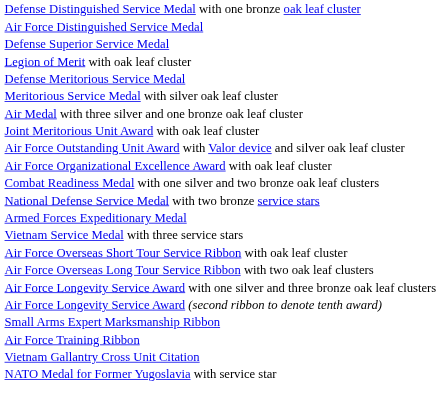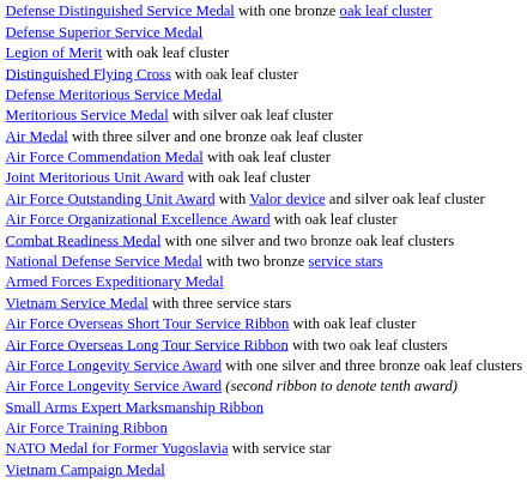 <table>
 <tr>
 <td></td>
 <td><a href='#'>Defense Distinguished Service Medal</a> with one bronze <a href='#'>oak leaf cluster</a></td>
-</tr>
-<tr>
-<td></td>
-<td><a href='#'>Air Force Distinguished Service Medal</a></td>
 </tr>
 <tr>
 <td></td>
 <td><a href='#'>Defense Superior Service Medal</a></td>
 </tr>
 <tr>
 <td></td>
 <td><a href='#'>Legion of Merit</a> with oak leaf cluster</td>
+</tr>
+<tr>
+<td></td>
+<td><a href='#'>Distinguished Flying Cross</a> with oak leaf cluster</td>
 </tr>
 <tr>
 <td></td>
 <td><a href='#'>Defense Meritorious Service Medal</a></td>
 </tr>
 <tr>
 <td></td>
 <td><a href='#'>Meritorious Service Medal</a> with silver oak leaf cluster</td>
 </tr>
 <tr>
 <td><span></span><span></span><span></span><span></span></td>
 <td><a href='#'>Air Medal</a> with three silver and one bronze oak leaf cluster</td>
+</tr>
+<tr>
+<td></td>
+<td><a href='#'>Air Force Commendation Medal</a> with oak leaf cluster</td>
 </tr>
 <tr>
 <td></td>
 <td><a href='#'>Joint Meritorious Unit Award</a> with oak leaf cluster</td>
 </tr>
 <tr>
 <td><span></span><span></span></td>
 <td><a href='#'>Air Force Outstanding Unit Award</a> with <a href='#'>Valor device</a> and silver oak leaf cluster</td>
 </tr>
 <tr>
 <td></td>
 <td><a href='#'>Air Force Organizational Excellence Award</a> with oak leaf cluster</td>
 </tr>
 <tr>
 <td><span></span><span></span><span></span></td>
 <td><a href='#'>Combat Readiness Medal</a> with one silver and two bronze oak leaf clusters</td>
 </tr>
 <tr>
 <td><span></span><span></span></td>
 <td><a href='#'>National Defense Service Medal</a> with two bronze <a href='#'>service stars</a></td>
 </tr>
 <tr>
 <td></td>
 <td><a href='#'>Armed Forces Expeditionary Medal</a></td>
 </tr>
 <tr>
 <td><span></span><span></span><span></span></td>
 <td><a href='#'>Vietnam Service Medal</a> with three service stars</td>
 </tr>
 <tr>
 <td></td>
 <td><a href='#'>Air Force Overseas Short Tour Service Ribbon</a> with oak leaf cluster</td>
 </tr>
 <tr>
 <td><span></span><span></span></td>
 <td><a href='#'>Air Force Overseas Long Tour Service Ribbon</a> with two oak leaf clusters</td>
 </tr>
 <tr>
 <td><span></span><span></span><span></span><span></span></td>
 <td><a href='#'>Air Force Longevity Service Award</a> with one silver and three bronze oak leaf clusters</td>
 </tr>
 <tr>
 <td></td>
 <td><a href='#'>Air Force Longevity Service Award</a> <em>(second ribbon to denote tenth award)</em></td>
 </tr>
 <tr>
 <td></td>
 <td><a href='#'>Small Arms Expert Marksmanship Ribbon</a></td>
 </tr>
 <tr>
 <td></td>
 <td><a href='#'>Air Force Training Ribbon</a></td>
 </tr>
 <tr>
 <td></td>
-<td><a href='#'>Vietnam Gallantry Cross Unit Citation</a></td>
+<td><a href='#'>NATO Medal for Former Yugoslavia</a> with service star</td>
 </tr>
 <tr>
 <td></td>
-<td><a href='#'>NATO Medal for Former Yugoslavia</a> with service star</td>
+<td><a href='#'>Vietnam Campaign Medal</a></td>
 </tr>
 </table>
